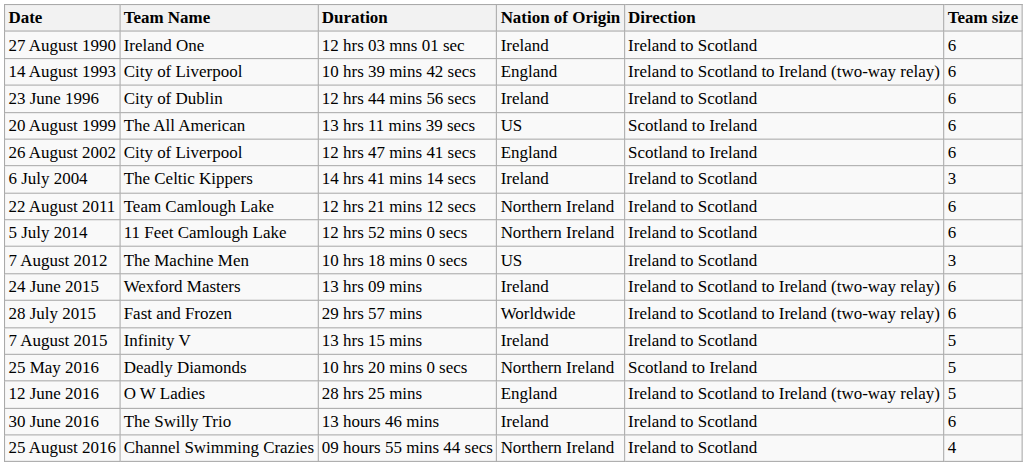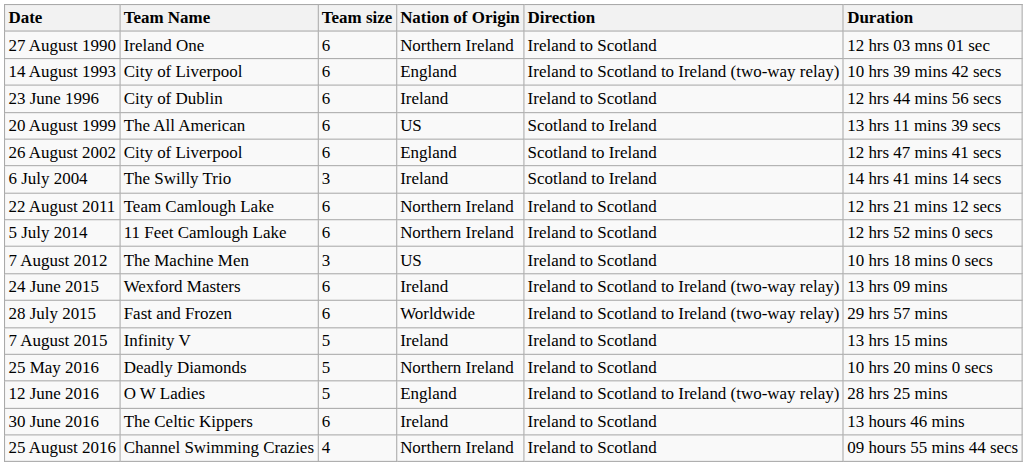 <table class="sortable wikitable">
 <tr>
 <th style="text-align:left">Date</th>
 <th style="text-align:left">Team Name</th>
-<th style="text-align:left">Duration</th>
+<th style="text-align:left">Team size</th>
 <th style="text-align:left">Nation of Origin</th>
 <th style="text-align:left">Direction</th>
-<th style="text-align:left">Team size</th>
+<th style="text-align:left">Duration</th>
 </tr>
 <tr>
 <td>27 August 1990</td>
 <td>Ireland One</td>
+<td>6</td>
+<td>Northern Ireland</td>
+<td>Ireland to Scotland</td>
 <td>12 hrs 03 mns 01 sec</td>
-<td>Ireland</td>
-<td>Ireland to Scotland</td>
-<td>6</td>
 </tr>
 <tr>
 <td>14 August 1993</td>
 <td>City of Liverpool</td>
-<td>10 hrs 39 mins 42 secs</td>
+<td>6</td>
 <td>England</td>
 <td>Ireland to Scotland to Ireland (two-way relay)</td>
-<td>6</td>
+<td>10 hrs 39 mins 42 secs</td>
 </tr>
 <tr>
 <td>23 June 1996</td>
 <td>City of Dublin</td>
-<td>12 hrs 44 mins 56 secs</td>
+<td>6</td>
 <td>Ireland</td>
 <td>Ireland to Scotland</td>
-<td>6</td>
+<td>12 hrs 44 mins 56 secs</td>
 </tr>
 <tr>
 <td>20 August 1999</td>
 <td>The All American</td>
-<td>13 hrs 11 mins 39 secs</td>
+<td>6</td>
 <td>US</td>
 <td>Scotland to Ireland</td>
-<td>6</td>
+<td>13 hrs 11 mins 39 secs</td>
 </tr>
 <tr>
 <td>26 August 2002</td>
 <td>City of Liverpool</td>
-<td>12 hrs 47 mins 41 secs</td>
+<td>6</td>
 <td>England</td>
 <td>Scotland to Ireland</td>
-<td>6</td>
+<td>12 hrs 47 mins 41 secs</td>
 </tr>
 <tr>
 <td>6 July 2004</td>
-<td>The Celtic Kippers</td>
+<td>The Swilly Trio</td>
+<td>3</td>
+<td>Ireland</td>
+<td>Scotland to Ireland</td>
 <td>14 hrs 41 mins 14 secs</td>
-<td>Ireland</td>
-<td>Ireland to Scotland</td>
-<td>3</td>
 </tr>
 <tr>
 <td>22 August 2011</td>
 <td>Team Camlough Lake</td>
-<td>12 hrs 21 mins 12 secs</td>
+<td>6</td>
 <td>Northern Ireland</td>
 <td>Ireland to Scotland</td>
-<td>6</td>
+<td>12 hrs 21 mins 12 secs</td>
 </tr>
 <tr>
 <td>5 July 2014</td>
 <td>11 Feet Camlough Lake</td>
-<td>12 hrs 52 mins 0 secs</td>
+<td>6</td>
 <td>Northern Ireland</td>
 <td>Ireland to Scotland</td>
-<td>6</td>
+<td>12 hrs 52 mins 0 secs</td>
 </tr>
 <tr>
 <td>7 August 2012</td>
 <td>The Machine Men</td>
-<td>10 hrs 18 mins 0 secs</td>
+<td>3</td>
 <td>US</td>
 <td>Ireland to Scotland</td>
-<td>3</td>
+<td>10 hrs 18 mins 0 secs</td>
 </tr>
 <tr>
 <td>24 June 2015</td>
 <td>Wexford Masters</td>
-<td>13 hrs 09 mins</td>
+<td>6</td>
 <td>Ireland</td>
 <td>Ireland to Scotland to Ireland (two-way relay)</td>
-<td>6</td>
+<td>13 hrs 09 mins</td>
 </tr>
 <tr>
 <td>28 July 2015</td>
 <td>Fast and Frozen</td>
-<td>29 hrs 57 mins</td>
+<td>6</td>
 <td>Worldwide</td>
 <td>Ireland to Scotland to Ireland (two-way relay)</td>
-<td>6</td>
+<td>29 hrs 57 mins</td>
 </tr>
 <tr>
 <td>7 August 2015</td>
 <td>Infinity V</td>
-<td>13 hrs 15 mins</td>
+<td>5</td>
 <td>Ireland</td>
 <td>Ireland to Scotland</td>
-<td>5</td>
+<td>13 hrs 15 mins</td>
 </tr>
 <tr>
 <td>25 May 2016</td>
 <td>Deadly Diamonds</td>
+<td>5</td>
+<td>Northern Ireland</td>
+<td>Ireland to Scotland</td>
 <td>10 hrs 20 mins 0 secs</td>
-<td>Northern Ireland</td>
-<td>Scotland to Ireland</td>
-<td>5</td>
 </tr>
 <tr>
 <td>12 June 2016</td>
 <td>O W Ladies</td>
-<td>28 hrs 25 mins</td>
+<td>5</td>
 <td>England</td>
 <td>Ireland to Scotland to Ireland (two-way relay)</td>
-<td>5</td>
+<td>28 hrs 25 mins</td>
 </tr>
 <tr>
 <td>30 June 2016</td>
-<td>The Swilly Trio</td>
-<td>13 hours 46 mins</td>
+<td>The Celtic Kippers</td>
+<td>6</td>
 <td>Ireland</td>
 <td>Ireland to Scotland</td>
-<td>6</td>
+<td>13 hours 46 mins</td>
 </tr>
 <tr>
 <td>25 August 2016</td>
 <td>Channel Swimming Crazies</td>
-<td>09 hours 55 mins 44 secs</td>
+<td>4</td>
 <td>Northern Ireland</td>
 <td>Ireland to Scotland</td>
-<td>4</td>
+<td>09 hours 55 mins 44 secs</td>
 </tr>
 </table>
